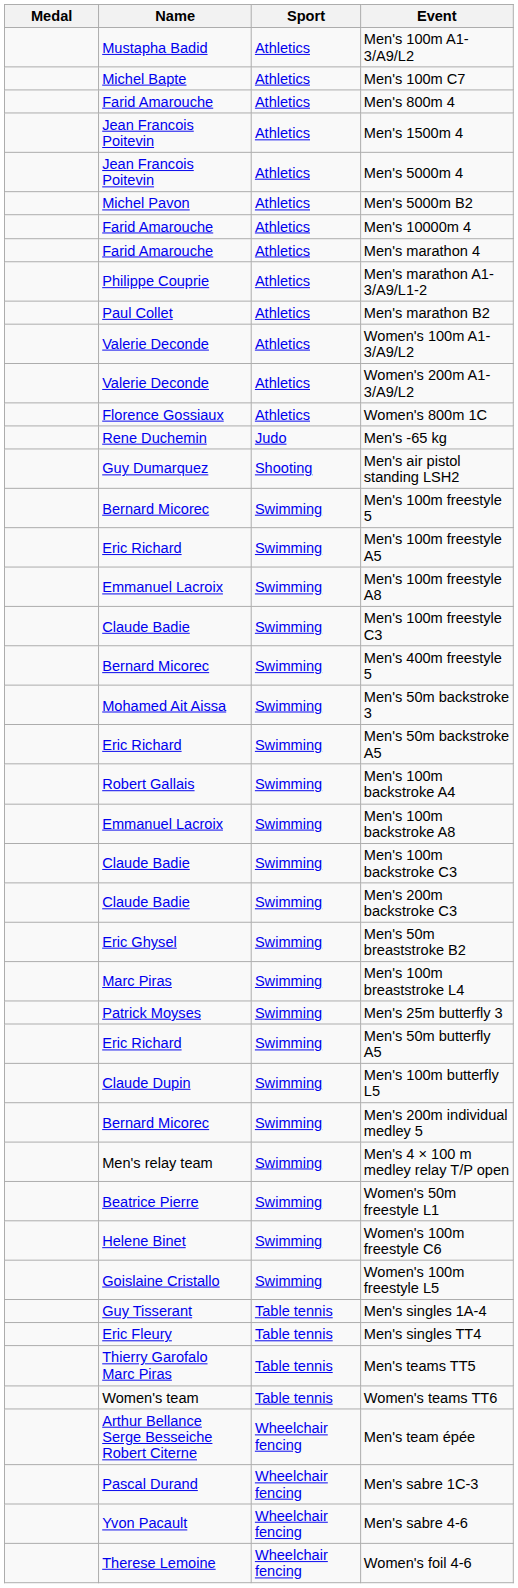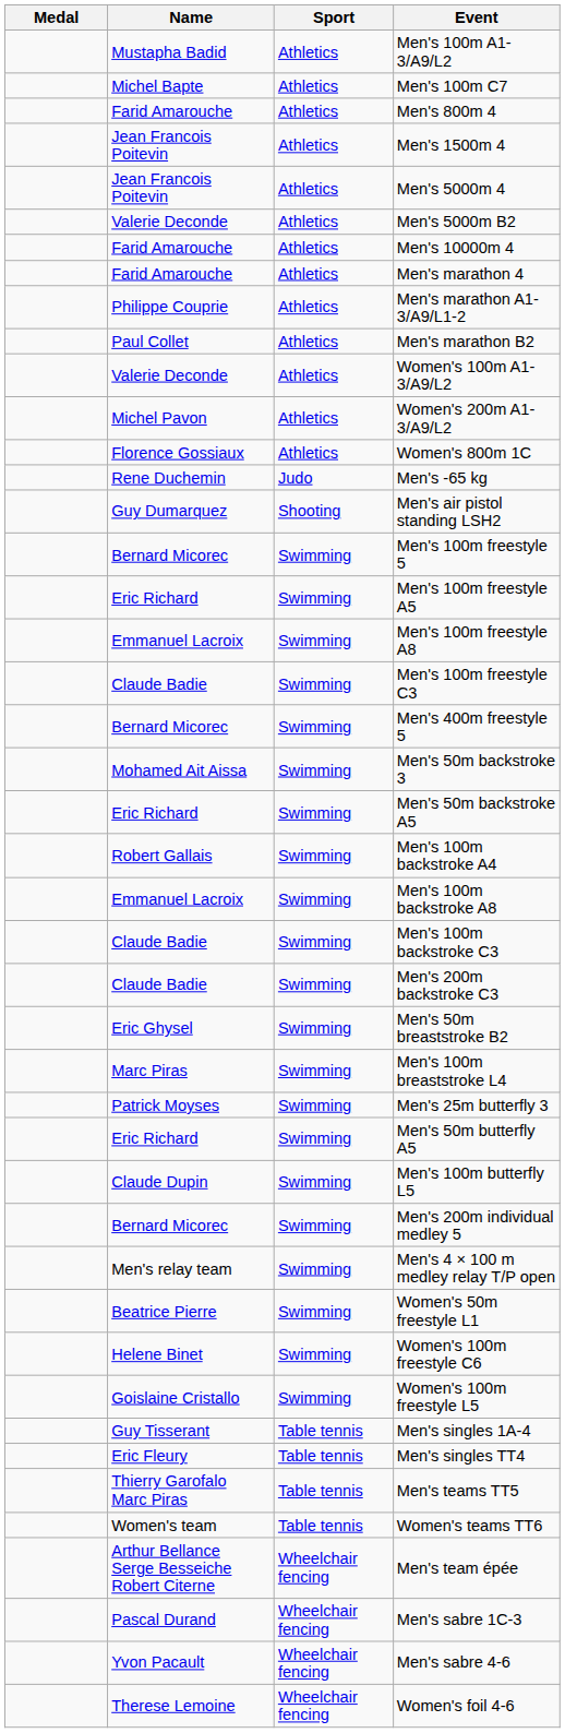 <table class=wikitable style="font-size:95%">
 <tr>
 <th style="width:6em">Medal</th>
 <th style="width:10em">Name</th>
 <th style="width:7em">Sport</th>
 <th style="width:10em">Event</th>
 </tr>
 <tr>
 <td></td>
 <td><a href='#'>Mustapha Badid</a></td>
 <td><a href='#'>Athletics</a></td>
 <td>Men's 100m A1-3/A9/L2</td>
 </tr>
 <tr>
 <td></td>
 <td><a href='#'>Michel Bapte</a></td>
 <td><a href='#'>Athletics</a></td>
 <td>Men's 100m C7</td>
 </tr>
 <tr>
 <td></td>
 <td><a href='#'>Farid Amarouche</a></td>
 <td><a href='#'>Athletics</a></td>
 <td>Men's 800m 4</td>
 </tr>
 <tr>
 <td></td>
 <td><a href='#'>Jean Francois Poitevin</a></td>
 <td><a href='#'>Athletics</a></td>
 <td>Men's 1500m 4</td>
 </tr>
 <tr>
 <td></td>
 <td><a href='#'>Jean Francois Poitevin</a></td>
 <td><a href='#'>Athletics</a></td>
 <td>Men's 5000m 4</td>
 </tr>
 <tr>
 <td></td>
-<td><a href='#'>Michel Pavon</a></td>
+<td><a href='#'>Valerie Deconde</a></td>
 <td><a href='#'>Athletics</a></td>
 <td>Men's 5000m B2</td>
 </tr>
 <tr>
 <td></td>
 <td><a href='#'>Farid Amarouche</a></td>
 <td><a href='#'>Athletics</a></td>
 <td>Men's 10000m 4</td>
 </tr>
 <tr>
 <td></td>
 <td><a href='#'>Farid Amarouche</a></td>
 <td><a href='#'>Athletics</a></td>
 <td>Men's marathon 4</td>
 </tr>
 <tr>
 <td></td>
 <td><a href='#'>Philippe Couprie</a></td>
 <td><a href='#'>Athletics</a></td>
 <td>Men's marathon A1-3/A9/L1-2</td>
 </tr>
 <tr>
 <td></td>
 <td><a href='#'>Paul Collet</a></td>
 <td><a href='#'>Athletics</a></td>
 <td>Men's marathon B2</td>
 </tr>
 <tr>
 <td></td>
 <td><a href='#'>Valerie Deconde</a></td>
 <td><a href='#'>Athletics</a></td>
 <td>Women's 100m A1-3/A9/L2</td>
 </tr>
 <tr>
 <td></td>
-<td><a href='#'>Valerie Deconde</a></td>
+<td><a href='#'>Michel Pavon</a></td>
 <td><a href='#'>Athletics</a></td>
 <td>Women's 200m A1-3/A9/L2</td>
 </tr>
 <tr>
 <td></td>
 <td><a href='#'>Florence Gossiaux</a></td>
 <td><a href='#'>Athletics</a></td>
 <td>Women's 800m 1C</td>
 </tr>
 <tr>
 <td></td>
 <td><a href='#'>Rene Duchemin</a></td>
 <td><a href='#'>Judo</a></td>
 <td>Men's -65 kg</td>
 </tr>
 <tr>
 <td></td>
 <td><a href='#'>Guy Dumarquez</a></td>
 <td><a href='#'>Shooting</a></td>
 <td>Men's air pistol standing LSH2</td>
 </tr>
 <tr>
 <td></td>
 <td><a href='#'>Bernard Micorec</a></td>
 <td><a href='#'>Swimming</a></td>
 <td>Men's 100m freestyle 5</td>
 </tr>
 <tr>
 <td></td>
 <td><a href='#'>Eric Richard</a></td>
 <td><a href='#'>Swimming</a></td>
 <td>Men's 100m freestyle A5</td>
 </tr>
 <tr>
 <td></td>
 <td><a href='#'>Emmanuel Lacroix</a></td>
 <td><a href='#'>Swimming</a></td>
 <td>Men's 100m freestyle A8</td>
 </tr>
 <tr>
 <td></td>
 <td><a href='#'>Claude Badie</a></td>
 <td><a href='#'>Swimming</a></td>
 <td>Men's 100m freestyle C3</td>
 </tr>
 <tr>
 <td></td>
 <td><a href='#'>Bernard Micorec</a></td>
 <td><a href='#'>Swimming</a></td>
 <td>Men's 400m freestyle 5</td>
 </tr>
 <tr>
 <td></td>
 <td><a href='#'>Mohamed Ait Aissa</a></td>
 <td><a href='#'>Swimming</a></td>
 <td>Men's 50m backstroke 3</td>
 </tr>
 <tr>
 <td></td>
 <td><a href='#'>Eric Richard</a></td>
 <td><a href='#'>Swimming</a></td>
 <td>Men's 50m backstroke A5</td>
 </tr>
 <tr>
 <td></td>
 <td><a href='#'>Robert Gallais</a></td>
 <td><a href='#'>Swimming</a></td>
 <td>Men's 100m backstroke A4</td>
 </tr>
 <tr>
 <td></td>
 <td><a href='#'>Emmanuel Lacroix</a></td>
 <td><a href='#'>Swimming</a></td>
 <td>Men's 100m backstroke A8</td>
 </tr>
 <tr>
 <td></td>
 <td><a href='#'>Claude Badie</a></td>
 <td><a href='#'>Swimming</a></td>
 <td>Men's 100m backstroke C3</td>
 </tr>
 <tr>
 <td></td>
 <td><a href='#'>Claude Badie</a></td>
 <td><a href='#'>Swimming</a></td>
 <td>Men's 200m backstroke C3</td>
 </tr>
 <tr>
 <td></td>
 <td><a href='#'>Eric Ghysel</a></td>
 <td><a href='#'>Swimming</a></td>
 <td>Men's 50m breaststroke B2</td>
 </tr>
 <tr>
 <td></td>
 <td><a href='#'>Marc Piras</a></td>
 <td><a href='#'>Swimming</a></td>
 <td>Men's 100m breaststroke L4</td>
 </tr>
 <tr>
 <td></td>
 <td><a href='#'>Patrick Moyses</a></td>
 <td><a href='#'>Swimming</a></td>
 <td>Men's 25m butterfly 3</td>
 </tr>
 <tr>
 <td></td>
 <td><a href='#'>Eric Richard</a></td>
 <td><a href='#'>Swimming</a></td>
 <td>Men's 50m butterfly A5</td>
 </tr>
 <tr>
 <td></td>
 <td><a href='#'>Claude Dupin</a></td>
 <td><a href='#'>Swimming</a></td>
 <td>Men's 100m butterfly L5</td>
 </tr>
 <tr>
 <td></td>
 <td><a href='#'>Bernard Micorec</a></td>
 <td><a href='#'>Swimming</a></td>
 <td>Men's 200m individual medley 5</td>
 </tr>
 <tr>
 <td></td>
 <td>Men's relay team</td>
 <td><a href='#'>Swimming</a></td>
 <td>Men's 4 × 100 m medley relay T/P open</td>
 </tr>
 <tr>
 <td></td>
 <td><a href='#'>Beatrice Pierre</a></td>
 <td><a href='#'>Swimming</a></td>
 <td>Women's 50m freestyle L1</td>
 </tr>
 <tr>
 <td></td>
 <td><a href='#'>Helene Binet</a></td>
 <td><a href='#'>Swimming</a></td>
 <td>Women's 100m freestyle C6</td>
 </tr>
 <tr>
 <td></td>
 <td><a href='#'>Goislaine Cristallo</a></td>
 <td><a href='#'>Swimming</a></td>
 <td>Women's 100m freestyle L5</td>
 </tr>
 <tr>
 <td></td>
 <td><a href='#'>Guy Tisserant</a></td>
 <td><a href='#'>Table tennis</a></td>
 <td>Men's singles 1A-4</td>
 </tr>
 <tr>
 <td></td>
 <td><a href='#'>Eric Fleury</a></td>
 <td><a href='#'>Table tennis</a></td>
 <td>Men's singles TT4</td>
 </tr>
 <tr>
 <td></td>
 <td><a href='#'>Thierry Garofalo</a><br> <a href='#'>Marc Piras</a></td>
 <td><a href='#'>Table tennis</a></td>
 <td>Men's teams TT5</td>
 </tr>
 <tr>
 <td></td>
 <td>Women's team</td>
 <td><a href='#'>Table tennis</a></td>
 <td>Women's teams TT6</td>
 </tr>
 <tr>
 <td></td>
 <td><a href='#'>Arthur Bellance</a><br> <a href='#'>Serge Besseiche</a><br> <a href='#'>Robert Citerne</a></td>
 <td><a href='#'>Wheelchair fencing</a></td>
 <td>Men's team épée</td>
 </tr>
 <tr>
 <td></td>
 <td><a href='#'>Pascal Durand</a></td>
 <td><a href='#'>Wheelchair fencing</a></td>
 <td>Men's sabre 1C-3</td>
 </tr>
 <tr>
 <td></td>
 <td><a href='#'>Yvon Pacault</a></td>
 <td><a href='#'>Wheelchair fencing</a></td>
 <td>Men's sabre 4-6</td>
 </tr>
 <tr>
 <td></td>
 <td><a href='#'>Therese Lemoine</a></td>
 <td><a href='#'>Wheelchair fencing</a></td>
 <td>Women's foil 4-6</td>
 </tr>
 </table>
